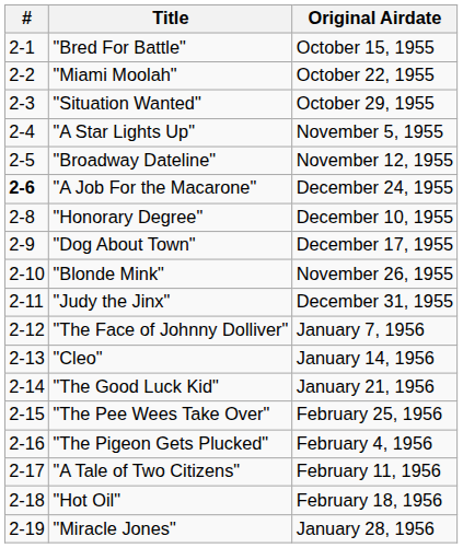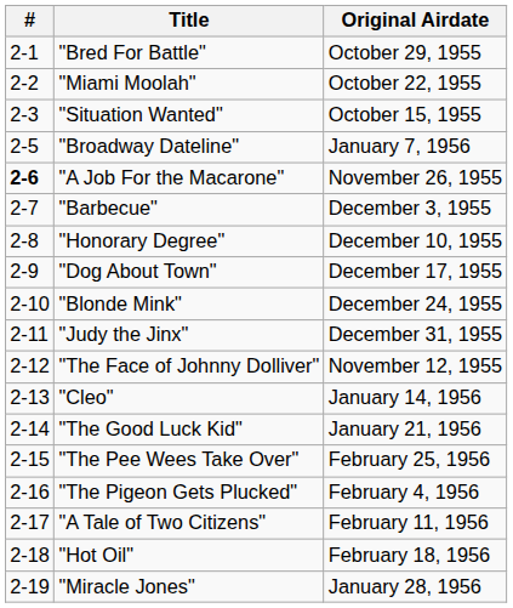 <table class="wikitable">
 <tr>
 <th>#</th>
 <th>Title</th>
 <th>Original Airdate</th>
 </tr>
 <tr>
 <td>2-1</td>
 <td>"Bred For Battle"</td>
-<td>October 15, 1955</td>
+<td>October 29, 1955</td>
 </tr>
 <tr>
 <td>2-2</td>
 <td>"Miami Moolah"</td>
 <td>October 22, 1955</td>
 </tr>
 <tr>
 <td>2-3</td>
 <td>"Situation Wanted"</td>
-<td>October 29, 1955</td>
-</tr>
-<tr>
-<td>2-4</td>
-<td>"A Star Lights Up"</td>
-<td>November 5, 1955</td>
+<td>October 15, 1955</td>
 </tr>
 <tr>
 <td>2-5</td>
 <td>"Broadway Dateline"</td>
-<td>November 12, 1955</td>
+<td>January 7, 1956</td>
 </tr>
 <tr>
 <td><strong>2-6</strong></td>
 <td>"A Job For the Macarone"</td>
-<td>December 24, 1955</td>
+<td>November 26, 1955</td>
+</tr>
+<tr>
+<td>2-7</td>
+<td>"Barbecue"</td>
+<td>December 3, 1955</td>
 </tr>
 <tr>
 <td>2-8</td>
 <td>"Honorary Degree"</td>
 <td>December 10, 1955</td>
 </tr>
 <tr>
 <td>2-9</td>
 <td>"Dog About Town"</td>
 <td>December 17, 1955</td>
 </tr>
 <tr>
 <td>2-10</td>
 <td>"Blonde Mink"</td>
-<td>November 26, 1955</td>
+<td>December 24, 1955</td>
 </tr>
 <tr>
 <td>2-11</td>
 <td>"Judy the Jinx"</td>
 <td>December 31, 1955</td>
 </tr>
 <tr>
 <td>2-12</td>
 <td>"The Face of Johnny Dolliver"</td>
-<td>January 7, 1956</td>
+<td>November 12, 1955</td>
 </tr>
 <tr>
 <td>2-13</td>
 <td>"Cleo"</td>
 <td>January 14, 1956</td>
 </tr>
 <tr>
 <td>2-14</td>
 <td>"The Good Luck Kid"</td>
 <td>January 21, 1956</td>
 </tr>
 <tr>
 <td>2-15</td>
 <td>"The Pee Wees Take Over"</td>
 <td>February 25, 1956</td>
 </tr>
 <tr>
 <td>2-16</td>
 <td>"The Pigeon Gets Plucked"</td>
 <td>February 4, 1956</td>
 </tr>
 <tr>
 <td>2-17</td>
 <td>"A Tale of Two Citizens"</td>
 <td>February 11, 1956</td>
 </tr>
 <tr>
 <td>2-18</td>
 <td>"Hot Oil"</td>
 <td>February 18, 1956</td>
 </tr>
 <tr>
 <td>2-19</td>
 <td>"Miracle Jones"</td>
 <td>January 28, 1956</td>
 </tr>
 </table>
